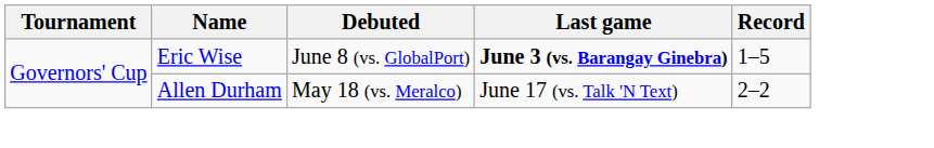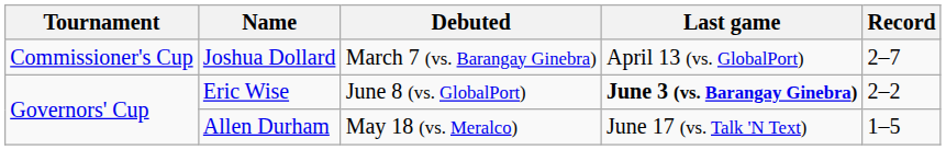 <table class="wikitable">
 <tr>
 <th>Tournament</th>
 <th>Name</th>
 <th>Debuted</th>
 <th>Last game</th>
 <th>Record</th>
 </tr>
 <tr>
+<td><a href='#'>Commissioner's Cup</a></td>
+<td><a href='#'>Joshua Dollard</a></td>
+<td>March 7 <small>(vs. <a href='#'>Barangay Ginebra</a>)</small></td>
+<td>April 13 <small>(vs. <a href='#'>GlobalPort</a>)</small></td>
+<td>2–7</td>
+</tr>
+<tr>
 <td rowspan=2><a href='#'>Governors' Cup</a></td>
 <td><a href='#'>Eric Wise</a></td>
 <td>June 8 <small>(vs. <a href='#'>GlobalPort</a>)</small></td>
 <td><strong>June 3 <small>(vs. <a href='#'>Barangay Ginebra</a>)</small></strong></td>
-<td>1–5</td>
+<td>2–2</td>
 </tr>
 <tr>
 <td><a href='#'>Allen Durham</a></td>
 <td>May 18 <small>(vs. <a href='#'>Meralco</a>)</small></td>
 <td>June 17  <small>(vs. <a href='#'>Talk 'N Text</a>)</small></td>
-<td>2–2</td>
+<td>1–5</td>
 </tr>
 </table>
